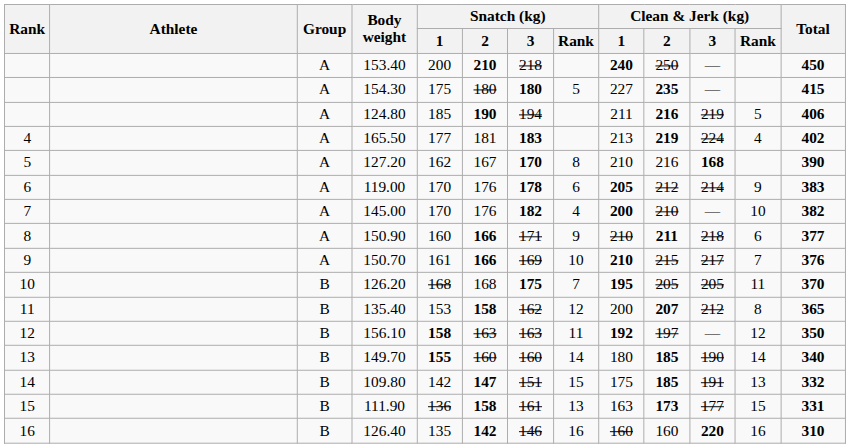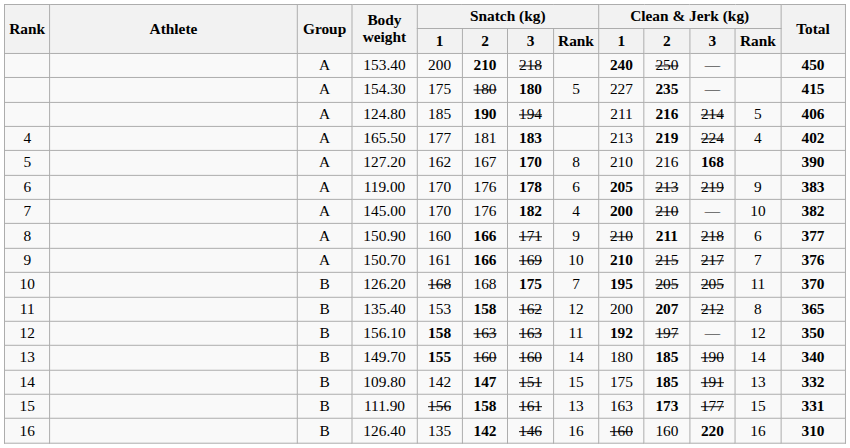 <table class = "wikitable" style="text-align:center;">
 <tr>
 <th rowspan=2 width=40>Rank</th>
 <th rowspan=2 width=250>Athlete</th>
 <th rowspan=2 width=50>Group</th>
 <th rowspan=2 width=60>Body weight</th>
 <th colspan=4>Snatch (kg)</th>
 <th colspan=4>Clean & Jerk (kg)</th>
 <th rowspan=2 width=60>Total</th>
 </tr>
 <tr>
 <th width=40>1</th>
 <th width=40>2</th>
 <th width=40>3</th>
 <th width=40>Rank</th>
 <th width=40>1</th>
 <th width=40>2</th>
 <th width=40>3</th>
 <th width=40>Rank</th>
 </tr>
 <tr>
 <td></td>
 <td align=left></td>
 <td>A</td>
 <td>153.40</td>
 <td>200</td>
 <td><strong>210</strong></td>
 <td><s>218</s></td>
 <td></td>
 <td><strong>240</strong></td>
 <td><s>250</s></td>
 <td>—</td>
 <td></td>
 <td><strong>450</strong></td>
 </tr>
 <tr>
 <td></td>
 <td align=left></td>
 <td>A</td>
 <td>154.30</td>
 <td>175</td>
 <td><s>180</s></td>
 <td><strong>180</strong></td>
 <td>5</td>
 <td>227</td>
 <td><strong>235</strong></td>
 <td>—</td>
 <td></td>
 <td><strong>415</strong></td>
 </tr>
 <tr>
 <td></td>
 <td align=left></td>
 <td>A</td>
 <td>124.80</td>
 <td>185</td>
 <td><strong>190</strong></td>
 <td><s>194</s></td>
 <td></td>
 <td>211</td>
 <td><strong>216</strong></td>
-<td><s>219</s></td>
+<td><s>214</s></td>
 <td>5</td>
 <td><strong>406</strong></td>
 </tr>
 <tr>
 <td>4</td>
 <td align=left></td>
 <td>A</td>
 <td>165.50</td>
 <td>177</td>
 <td>181</td>
 <td><strong>183</strong></td>
 <td></td>
 <td>213</td>
 <td><strong>219</strong></td>
 <td><s>224</s></td>
 <td>4</td>
 <td><strong>402</strong></td>
 </tr>
 <tr>
 <td>5</td>
 <td align=left></td>
 <td>A</td>
 <td>127.20</td>
 <td>162</td>
 <td>167</td>
 <td><strong>170</strong></td>
 <td>8</td>
 <td>210</td>
 <td>216</td>
 <td><strong>168</strong></td>
 <td></td>
 <td><strong>390</strong></td>
 </tr>
 <tr>
 <td>6</td>
 <td align=left></td>
 <td>A</td>
 <td>119.00</td>
 <td>170</td>
 <td>176</td>
 <td><strong>178</strong></td>
 <td>6</td>
 <td><strong>205</strong></td>
-<td><s>212</s></td>
-<td><s>214</s></td>
+<td><s>213</s></td>
+<td><s>219</s></td>
 <td>9</td>
 <td><strong>383</strong></td>
 </tr>
 <tr>
 <td>7</td>
 <td align=left></td>
 <td>A</td>
 <td>145.00</td>
 <td>170</td>
 <td>176</td>
 <td><strong>182</strong></td>
 <td>4</td>
 <td><strong>200</strong></td>
 <td><s>210</s></td>
 <td>—</td>
 <td>10</td>
 <td><strong>382</strong></td>
 </tr>
 <tr>
 <td>8</td>
 <td align=left></td>
 <td>A</td>
 <td>150.90</td>
 <td>160</td>
 <td><strong>166</strong></td>
 <td><s>171</s></td>
 <td>9</td>
 <td><s>210</s></td>
 <td><strong>211</strong></td>
 <td><s>218</s></td>
 <td>6</td>
 <td><strong>377</strong></td>
 </tr>
 <tr>
 <td>9</td>
 <td align=left></td>
 <td>A</td>
 <td>150.70</td>
 <td>161</td>
 <td><strong>166</strong></td>
 <td><s>169</s></td>
 <td>10</td>
 <td><strong>210</strong></td>
 <td><s>215</s></td>
 <td><s>217</s></td>
 <td>7</td>
 <td><strong>376</strong></td>
 </tr>
 <tr>
 <td>10</td>
 <td align=left></td>
 <td>B</td>
 <td>126.20</td>
 <td><s>168</s></td>
 <td>168</td>
 <td><strong>175</strong></td>
 <td>7</td>
 <td><strong>195</strong></td>
 <td><s>205</s></td>
 <td><s>205</s></td>
 <td>11</td>
 <td><strong>370</strong></td>
 </tr>
 <tr>
 <td>11</td>
 <td align=left></td>
 <td>B</td>
 <td>135.40</td>
 <td>153</td>
 <td><strong>158</strong></td>
 <td><s>162</s></td>
 <td>12</td>
 <td>200</td>
 <td><strong>207</strong></td>
 <td><s>212</s></td>
 <td>8</td>
 <td><strong>365</strong></td>
 </tr>
 <tr>
 <td>12</td>
 <td align=left></td>
 <td>B</td>
 <td>156.10</td>
 <td><strong>158</strong></td>
 <td><s>163</s></td>
 <td><s>163</s></td>
 <td>11</td>
 <td><strong>192</strong></td>
 <td><s>197</s></td>
 <td>—</td>
 <td>12</td>
 <td><strong>350</strong></td>
 </tr>
 <tr>
 <td>13</td>
 <td align=left></td>
 <td>B</td>
 <td>149.70</td>
 <td><strong>155</strong></td>
 <td><s>160</s></td>
 <td><s>160</s></td>
 <td>14</td>
 <td>180</td>
 <td><strong>185</strong></td>
 <td><s>190</s></td>
 <td>14</td>
 <td><strong>340</strong></td>
 </tr>
 <tr>
 <td>14</td>
 <td align=left></td>
 <td>B</td>
 <td>109.80</td>
 <td>142</td>
 <td><strong>147</strong></td>
 <td><s>151</s></td>
 <td>15</td>
 <td>175</td>
 <td><strong>185</strong></td>
 <td><s>191</s></td>
 <td>13</td>
 <td><strong>332</strong></td>
 </tr>
 <tr>
 <td>15</td>
 <td align=left></td>
 <td>B</td>
 <td>111.90</td>
-<td><s>136</s></td>
+<td><s>156</s></td>
 <td><strong>158</strong></td>
 <td><s>161</s></td>
 <td>13</td>
 <td>163</td>
 <td><strong>173</strong></td>
 <td><s>177</s></td>
 <td>15</td>
 <td><strong>331</strong></td>
 </tr>
 <tr>
 <td>16</td>
 <td align=left></td>
 <td>B</td>
 <td>126.40</td>
 <td>135</td>
 <td><strong>142</strong></td>
 <td><s>146</s></td>
 <td>16</td>
 <td><s>160</s></td>
 <td>160</td>
 <td><strong>220</strong></td>
 <td>16</td>
 <td><strong>310</strong></td>
 </tr>
 </table>
